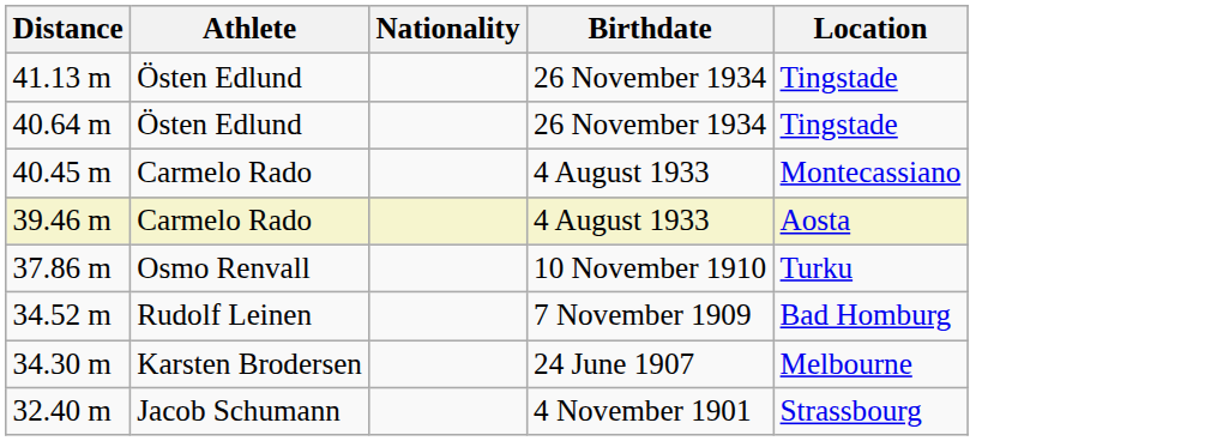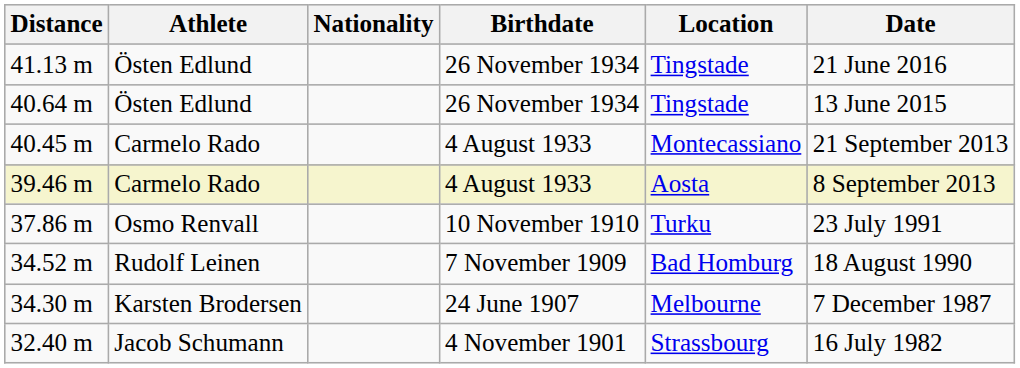 <table class="wikitable">
 <tr>
 <th>Distance</th>
 <th>Athlete</th>
 <th>Nationality</th>
 <th>Birthdate</th>
 <th>Location</th>
+<th>Date</th>
 </tr>
 <tr>
 <td>41.13 m</td>
 <td>Östen Edlund</td>
 <td></td>
 <td>26 November 1934</td>
 <td><a href='#'>Tingstade</a></td>
+<td>21 June 2016</td>
 </tr>
 <tr>
 <td>40.64 m</td>
 <td>Östen Edlund</td>
 <td></td>
 <td>26 November 1934</td>
 <td><a href='#'>Tingstade</a></td>
+<td>13 June 2015</td>
 </tr>
 <tr>
 <td>40.45 m</td>
 <td>Carmelo Rado</td>
 <td></td>
 <td>4 August 1933</td>
 <td><a href='#'>Montecassiano</a></td>
+<td>21 September 2013</td>
 </tr>
 <tr bgcolor=#f6F5CE>
 <td>39.46 m</td>
 <td>Carmelo Rado</td>
 <td></td>
 <td>4 August 1933</td>
 <td><a href='#'>Aosta</a></td>
+<td>8 September 2013</td>
 </tr>
 <tr>
 <td>37.86 m</td>
 <td>Osmo Renvall</td>
 <td></td>
 <td>10 November 1910</td>
 <td><a href='#'>Turku</a></td>
+<td>23 July 1991</td>
 </tr>
 <tr>
 <td>34.52 m</td>
 <td>Rudolf Leinen</td>
 <td></td>
 <td>7 November 1909</td>
 <td><a href='#'>Bad Homburg</a></td>
+<td>18 August 1990</td>
 </tr>
 <tr>
 <td>34.30 m</td>
 <td>Karsten Brodersen</td>
 <td></td>
 <td>24 June 1907</td>
 <td><a href='#'>Melbourne</a></td>
+<td>7 December 1987</td>
 </tr>
 <tr>
 <td>32.40 m</td>
 <td>Jacob Schumann</td>
 <td></td>
 <td>4 November 1901</td>
 <td><a href='#'>Strassbourg</a></td>
+<td>16 July 1982</td>
 </tr>
 </table>
